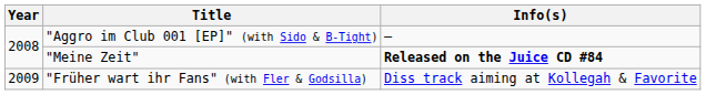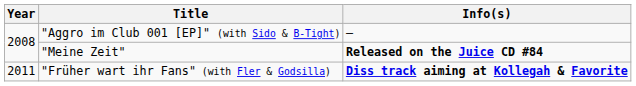 <table class="wikitable">
 <tr>
 <th>Year</th>
 <th>Title</th>
 <th>Info(s)</th>
 </tr>
 <tr>
 <td rowspan="2">2008</td>
 <td>"Aggro im Club 001 [EP]" <small>(with <a href='#'>Sido</a> & <a href='#'>B-Tight</a>)</small></td>
 <td>—</td>
 </tr>
 <tr>
 <td>"Meine Zeit"</td>
 <td><strong>Released on the <a href='#'>Juice</a> CD #84</strong></td>
 </tr>
 <tr>
-<td>2009</td>
+<td>2011</td>
 <td>"Früher wart ihr Fans"<small> (with <a href='#'>Fler</a> & <a href='#'>Godsilla</a>)</small></td>
-<td><a href='#'>Diss track</a> aiming at <a href='#'>Kollegah</a> & <a href='#'>Favorite</a></td>
+<td><strong><a href='#'>Diss track</a> aiming at <a href='#'>Kollegah</a> & <a href='#'>Favorite</a></strong></td>
 </tr>
 </table>
